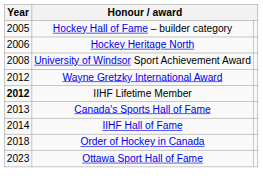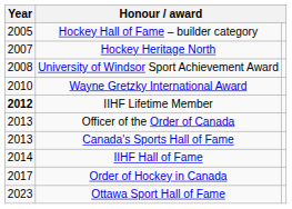 <table class="wikitable">
 <tr>
 <th>Year</th>
 <th colspan="2">Honour / award</th>
 </tr>
 <tr align="center">
 <td>2005</td>
 <td><a href='#'>Hockey Hall of Fame</a> – builder category</td>
 <td></td>
 </tr>
 <tr align="center">
-<td>2006</td>
+<td>2007</td>
 <td><a href='#'>Hockey Heritage North</a></td>
 <td></td>
 </tr>
 <tr align="center">
 <td>2008</td>
 <td><a href='#'>University of Windsor</a> Sport Achievement Award</td>
 <td></td>
 </tr>
 <tr align="center">
-<td>2012</td>
+<td>2010</td>
 <td><a href='#'>Wayne Gretzky International Award</a></td>
 <td></td>
 </tr>
 <tr align="center">
 <td><strong>2012</strong></td>
 <td>IIHF Lifetime Member</td>
+<td></td>
+</tr>
+<tr align="center">
+<td>2013</td>
+<td>Officer of the <a href='#'>Order of Canada</a></td>
 <td></td>
 </tr>
 <tr align="center">
 <td>2013</td>
 <td><a href='#'>Canada's Sports Hall of Fame</a></td>
 <td></td>
 </tr>
 <tr align="center">
 <td>2014</td>
 <td><a href='#'>IIHF Hall of Fame</a></td>
 <td></td>
 </tr>
 <tr align="center">
-<td>2018</td>
+<td>2017</td>
 <td><a href='#'>Order of Hockey in Canada</a></td>
 <td></td>
 </tr>
 <tr align="center">
 <td>2023</td>
 <td><a href='#'>Ottawa Sport Hall of Fame</a></td>
 <td></td>
 </tr>
 </table>
